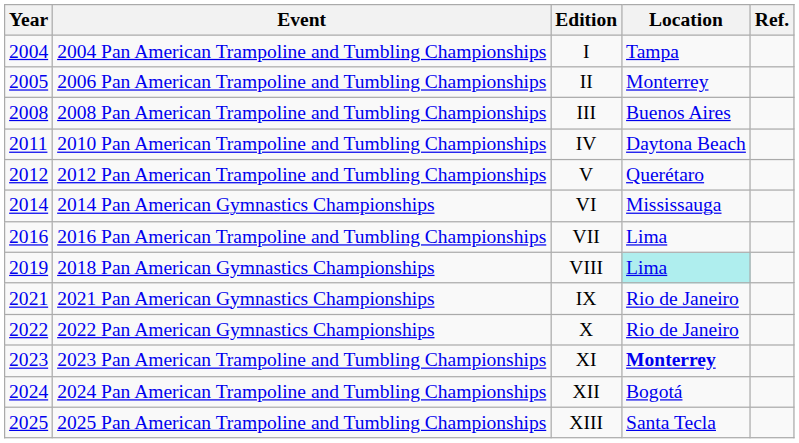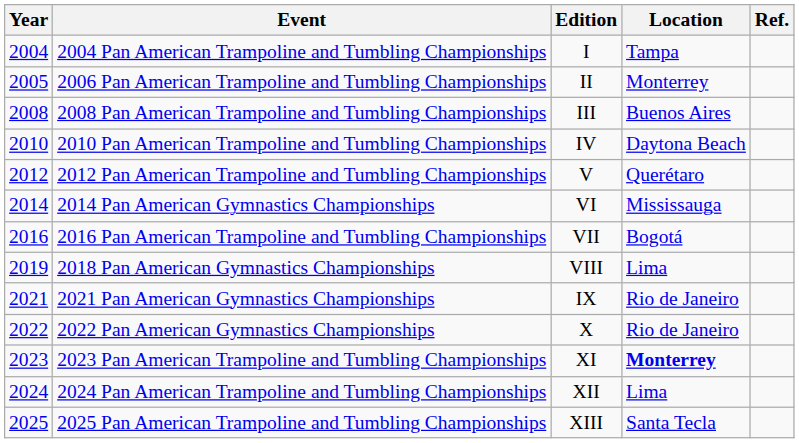 <table class="wikitable">
 <tr>
 <th>Year</th>
 <th>Event</th>
 <th>Edition</th>
 <th>Location</th>
 <th>Ref.</th>
 </tr>
 <tr>
 <td><a href='#'>2004</a></td>
 <td><a href='#'>2004 Pan American Trampoline and Tumbling Championships</a></td>
 <td align=center>I</td>
 <td> <a href='#'>Tampa</a></td>
 <td></td>
 </tr>
 <tr>
 <td><a href='#'>2005</a></td>
 <td><a href='#'>2006 Pan American Trampoline and Tumbling Championships</a></td>
 <td align=center>II</td>
 <td> <a href='#'>Monterrey</a></td>
 <td></td>
 </tr>
 <tr>
 <td><a href='#'>2008</a></td>
 <td><a href='#'>2008 Pan American Trampoline and Tumbling Championships</a></td>
 <td align=center>III</td>
 <td> <a href='#'>Buenos Aires</a></td>
 <td></td>
 </tr>
 <tr>
-<td><a href='#'>2011</a></td>
+<td><a href='#'>2010</a></td>
 <td><a href='#'>2010 Pan American Trampoline and Tumbling Championships</a></td>
 <td align=center>IV</td>
 <td> <a href='#'>Daytona Beach</a></td>
 <td></td>
 </tr>
 <tr>
 <td><a href='#'>2012</a></td>
 <td><a href='#'>2012 Pan American Trampoline and Tumbling Championships</a></td>
 <td align=center>V</td>
 <td> <a href='#'>Querétaro</a></td>
 <td></td>
 </tr>
 <tr>
 <td><a href='#'>2014</a></td>
 <td><a href='#'>2014 Pan American Gymnastics Championships</a></td>
 <td align=center>VI</td>
 <td> <a href='#'>Mississauga</a></td>
 <td></td>
 </tr>
 <tr>
 <td><a href='#'>2016</a></td>
 <td><a href='#'>2016 Pan American Trampoline and Tumbling Championships</a></td>
 <td align=center>VII</td>
-<td> <a href='#'>Lima</a></td>
+<td> <a href='#'>Bogotá</a></td>
 <td></td>
 </tr>
 <tr>
 <td><a href='#'>2019</a></td>
 <td><a href='#'>2018 Pan American Gymnastics Championships</a></td>
 <td align=center>VIII</td>
-<td style="background: paleturquoise;"> <a href='#'>Lima</a></td>
+<td> <a href='#'>Lima</a></td>
 <td></td>
 </tr>
 <tr>
 <td><a href='#'>2021</a></td>
 <td><a href='#'>2021 Pan American Gymnastics Championships</a></td>
 <td align=center>IX</td>
 <td> <a href='#'>Rio de Janeiro</a></td>
 <td></td>
 </tr>
 <tr>
 <td><a href='#'>2022</a></td>
 <td><a href='#'>2022 Pan American Gymnastics Championships</a></td>
 <td align=center>X</td>
 <td> <a href='#'>Rio de Janeiro</a></td>
 <td></td>
 </tr>
 <tr>
 <td><a href='#'>2023</a></td>
 <td><a href='#'>2023 Pan American Trampoline and Tumbling Championships</a></td>
 <td align=center>XI</td>
 <td><strong> <a href='#'>Monterrey</a></strong></td>
 <td></td>
 </tr>
 <tr>
 <td><a href='#'>2024</a></td>
 <td><a href='#'>2024 Pan American Trampoline and Tumbling Championships</a></td>
 <td align=center>XII</td>
-<td> <a href='#'>Bogotá</a></td>
+<td> <a href='#'>Lima</a></td>
 <td></td>
 </tr>
 <tr>
 <td><a href='#'>2025</a></td>
 <td><a href='#'>2025 Pan American Trampoline and Tumbling Championships</a></td>
 <td align=center>XIII</td>
 <td> <a href='#'>Santa Tecla</a></td>
 <td></td>
 </tr>
 </table>
